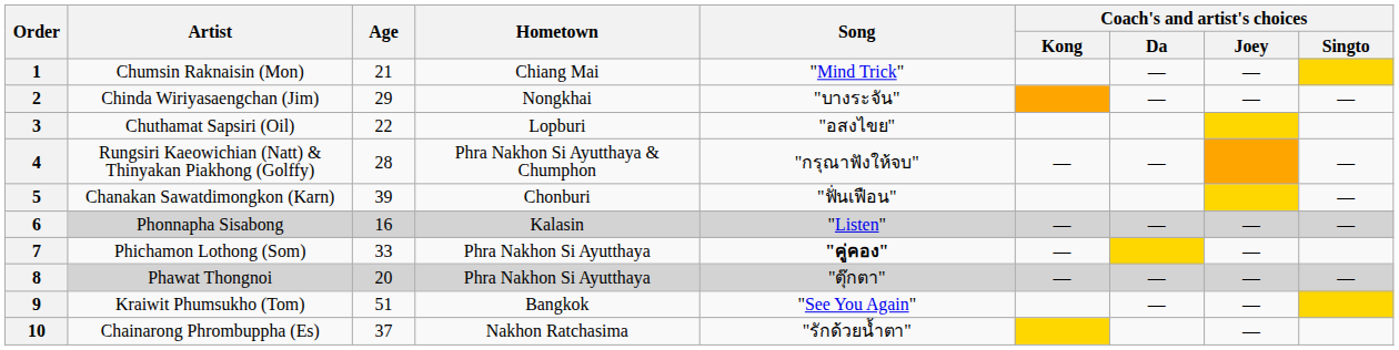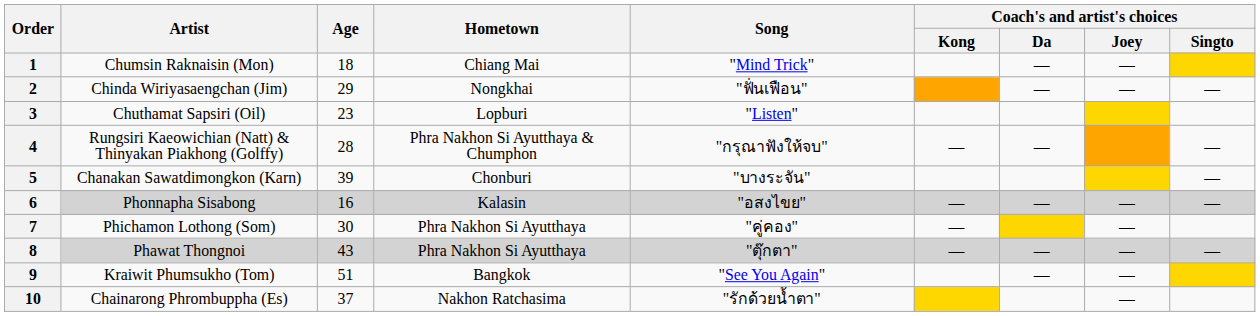 <table class="wikitable" style="text-align:center; line-height:17px; width:100%;">
 <tr>
 <th scope="col" rowspan="2" style="width:04%;">Order</th>
 <th scope="col" rowspan="2" style="width:18%;">Artist</th>
 <th scope="col" rowspan="2" style="width:04%;">Age</th>
 <th scope="col" rowspan="2" style="width:18%;">Hometown</th>
 <th scope="col" rowspan="2" style="width:20%;">Song</th>
 <th scope="col" colspan="4" style="width:24%;">Coach's and artist's choices</th>
 </tr>
 <tr>
 <th style="width:06%;">Kong</th>
 <th style="width:06%;">Da</th>
 <th style="width:06%;">Joey</th>
 <th style="width:06%;">Singto</th>
 </tr>
 <tr>
 <th>1</th>
 <td>Chumsin Raknaisin (Mon)</td>
-<td>21</td>
+<td>18</td>
 <td>Chiang Mai</td>
 <td>"<a href='#'>Mind Trick</a>"</td>
 <td style = "text-align:center;"></td>
 <td>—</td>
 <td>—</td>
 <td style = "background:gold;text-align:center;"></td>
 </tr>
 <tr>
 <th>2</th>
 <td>Chinda Wiriyasaengchan (Jim)</td>
 <td>29</td>
 <td>Nongkhai</td>
-<td>"บางระจัน"</td>
+<td>"ฟั่นเฟือน"</td>
 <td style = "background:orange;text-align:center;"></td>
 <td>—</td>
 <td>—</td>
 <td>—</td>
 </tr>
 <tr>
 <th>3</th>
 <td>Chuthamat Sapsiri (Oil)</td>
-<td>22</td>
+<td>23</td>
 <td>Lopburi</td>
-<td>"อสงไขย"</td>
+<td>"<a href='#'>Listen</a>"</td>
 <td style = "text-align:center;"></td>
 <td style = "text-align:center;"></td>
 <td style = "background:gold;text-align:center;"></td>
 <td style = "text-align:center;"></td>
 </tr>
 <tr>
 <th>4</th>
 <td>Rungsiri Kaeowichian (Natt) & <br>Thinyakan Piakhong (Golffy)</td>
 <td>28</td>
 <td>Phra Nakhon Si Ayutthaya & Chumphon</td>
 <td>"กรุณาฟังให้จบ"</td>
 <td>—</td>
 <td>—</td>
 <td style = "background:orange;text-align:center;"></td>
 <td>—</td>
 </tr>
 <tr>
 <th>5</th>
 <td>Chanakan Sawatdimongkon (Karn)</td>
 <td>39</td>
 <td>Chonburi</td>
-<td>"ฟั่นเฟือน"</td>
+<td>"บางระจัน"</td>
 <td style = "text-align:center;"></td>
 <td style = "text-align:center;"></td>
 <td style = "background:gold;text-align:center;"></td>
 <td>—</td>
 </tr>
 <tr bgcolor=lightgrey>
 <th>6</th>
 <td>Phonnapha Sisabong</td>
 <td>16</td>
 <td>Kalasin</td>
-<td>"<a href='#'>Listen</a>"</td>
+<td>"อสงไขย"</td>
 <td>—</td>
 <td>—</td>
 <td>—</td>
 <td>—</td>
 </tr>
 <tr>
 <th>7</th>
 <td>Phichamon Lothong (Som)</td>
-<td>33</td>
+<td>30</td>
 <td>Phra Nakhon Si Ayutthaya</td>
-<td><strong>"คู่คอง"</strong></td>
+<td>"คู่คอง"</td>
 <td>—</td>
 <td style = "background:gold;text-align:center;"></td>
 <td>—</td>
 <td style = "text-align:center;"></td>
 </tr>
 <tr bgcolor=lightgrey>
 <th>8</th>
 <td>Phawat Thongnoi</td>
-<td>20</td>
+<td>43</td>
 <td>Phra Nakhon Si Ayutthaya</td>
 <td>"ตุ๊กตา"</td>
 <td>—</td>
 <td>—</td>
 <td>—</td>
 <td>—</td>
 </tr>
 <tr>
 <th>9</th>
 <td>Kraiwit Phumsukho (Tom)</td>
 <td>51</td>
 <td>Bangkok</td>
 <td>"<a href='#'>See You Again</a>"</td>
 <td style = "text-align:center;"></td>
 <td>—</td>
 <td>—</td>
 <td style = "background:gold;text-align:center;"></td>
 </tr>
 <tr>
 <th>10</th>
 <td>Chainarong Phrombuppha (Es)</td>
 <td>37</td>
 <td>Nakhon Ratchasima</td>
 <td>"รักด้วยน้ำตา"</td>
 <td style = "background:gold;text-align:center;"></td>
 <td style = "text-align:center;"></td>
 <td>—</td>
 <td style = "text-align:center;"></td>
 </tr>
 </table>
